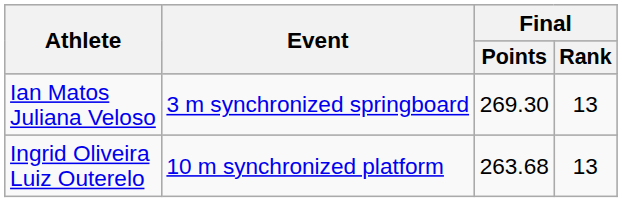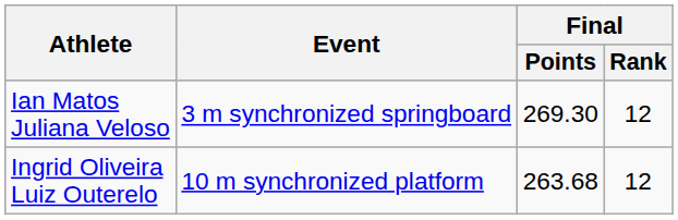 <table class=wikitable style="font-size:90%;">
 <tr>
 <th rowspan="2">Athlete</th>
 <th rowspan="2">Event</th>
 <th colspan="2">Final</th>
 </tr>
 <tr style="font-size:95%">
 <th>Points</th>
 <th>Rank</th>
 </tr>
 <tr align=center>
 <td align=left><a href='#'>Ian Matos</a><br><a href='#'>Juliana Veloso</a></td>
 <td align=left><a href='#'>3 m synchronized springboard</a></td>
 <td>269.30</td>
-<td>13</td>
+<td>12</td>
 </tr>
 <tr align=center>
 <td align=left><a href='#'>Ingrid Oliveira</a><br><a href='#'>Luiz Outerelo</a></td>
 <td align=left><a href='#'>10 m synchronized platform</a></td>
 <td>263.68</td>
-<td>13</td>
+<td>12</td>
 </tr>
 </table>
